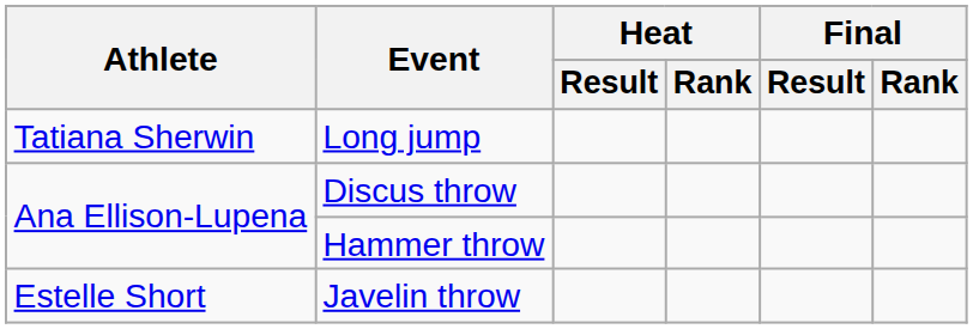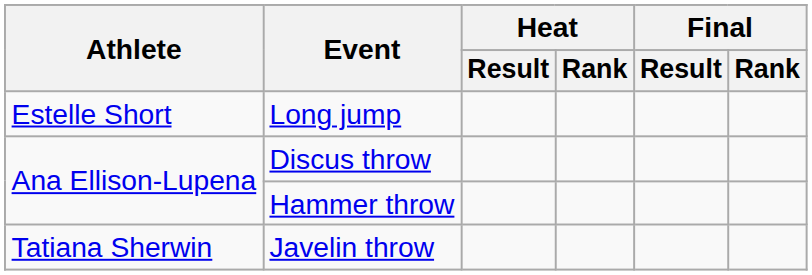 <table class="wikitable" style="font-size:90%">
 <tr>
 <th rowspan="2">Athlete</th>
 <th rowspan="2">Event</th>
 <th colspan="2">Heat</th>
 <th colspan="2">Final</th>
 </tr>
 <tr style="font-size:95%">
 <th>Result</th>
 <th>Rank</th>
 <th>Result</th>
 <th>Rank</th>
 </tr>
 <tr style=text-align:center>
-<td style=text-align:left><a href='#'>Tatiana Sherwin</a></td>
+<td style=text-align:left><a href='#'>Estelle Short</a></td>
 <td style=text-align:left><a href='#'>Long jump</a></td>
 <td></td>
 <td></td>
 <td></td>
 <td></td>
 </tr>
 <tr style=text-align:center>
 <td style=text-align:left rowspan=2><a href='#'>Ana Ellison-Lupena</a></td>
 <td style=text-align:left><a href='#'>Discus throw</a></td>
 <td></td>
 <td></td>
 <td></td>
 <td></td>
 </tr>
 <tr style=text-align:center>
 <td style=text-align:left><a href='#'>Hammer throw</a></td>
 <td></td>
 <td></td>
 <td></td>
 <td></td>
 </tr>
 <tr style=text-align:center>
-<td style=text-align:left><a href='#'>Estelle Short</a></td>
+<td style=text-align:left><a href='#'>Tatiana Sherwin</a></td>
 <td style=text-align:left><a href='#'>Javelin throw</a></td>
 <td></td>
 <td></td>
 <td></td>
 <td></td>
 </tr>
 </table>
